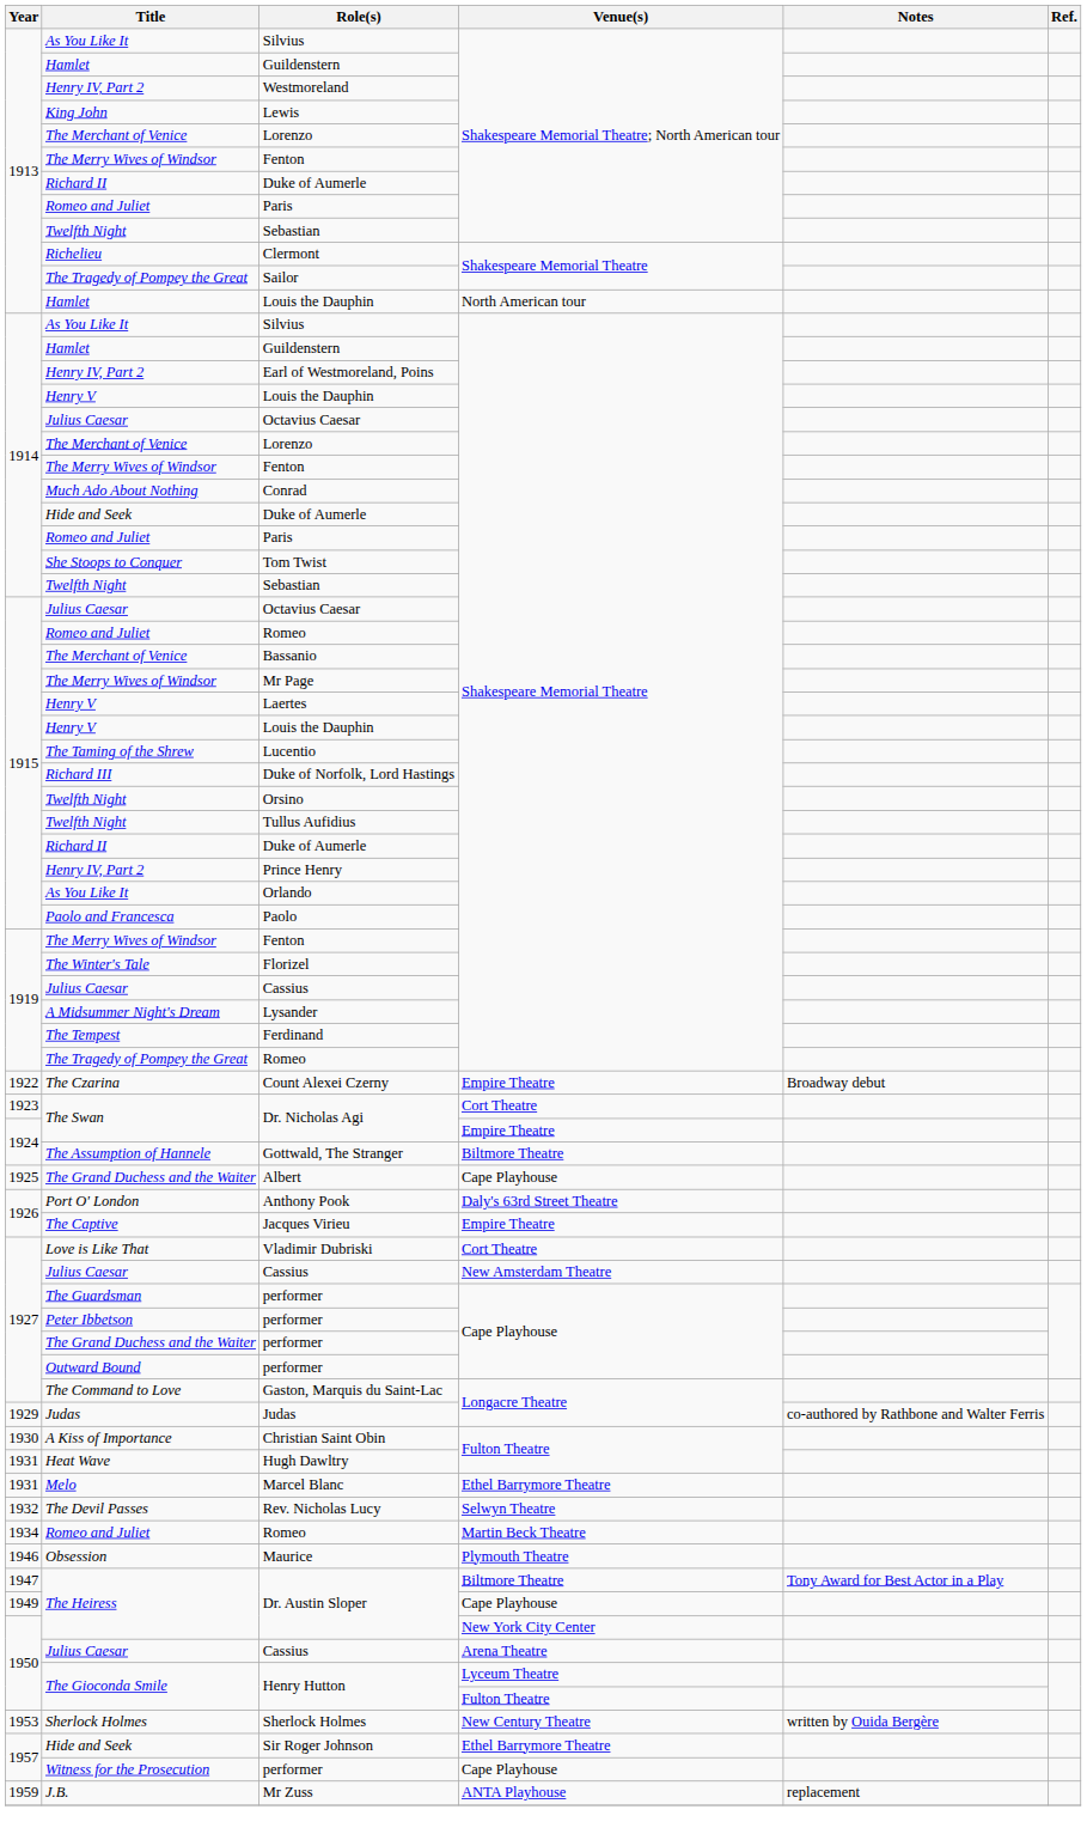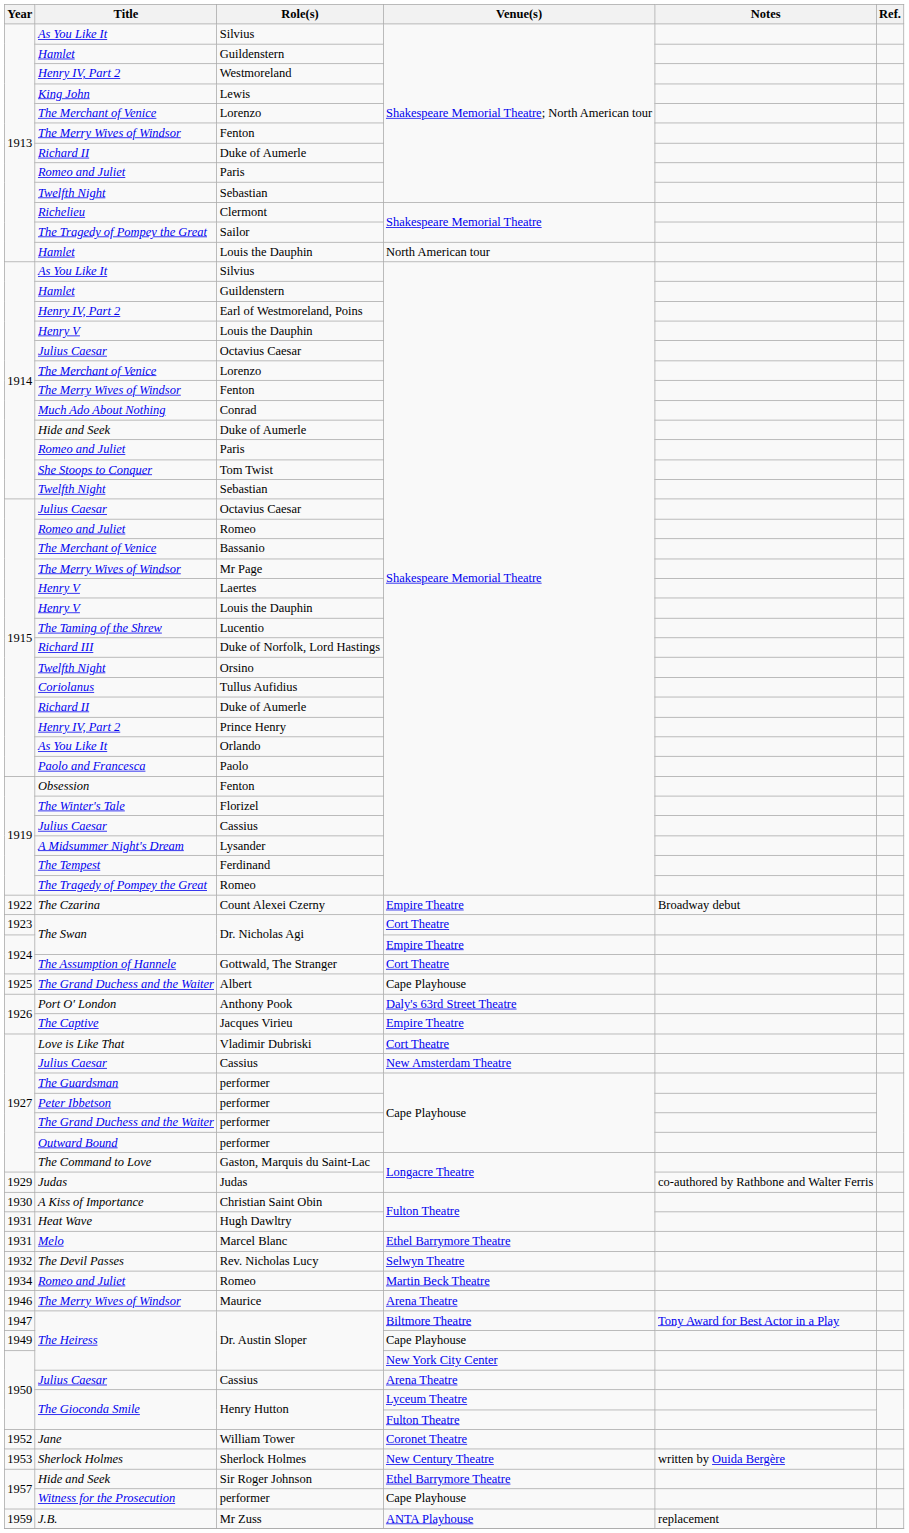 <table class=wikitable>
 <tr>
 <th>Year</th>
 <th>Title</th>
 <th>Role(s)</th>
 <th>Venue(s)</th>
 <th>Notes</th>
 <th>Ref.</th>
 </tr>
 <tr>
 <td rowspan=12>1913</td>
 <td><em><a href='#'>As You Like It</a></em></td>
 <td>Silvius</td>
 <td rowspan=9><a href='#'>Shakespeare Memorial Theatre</a>; North American tour</td>
 <td></td>
 <td></td>
 </tr>
 <tr>
 <td><em><a href='#'>Hamlet</a></em></td>
 <td>Guildenstern</td>
 <td></td>
 <td></td>
 </tr>
 <tr>
 <td><em><a href='#'>Henry IV, Part 2</a></em></td>
 <td>Westmoreland</td>
 <td></td>
 <td></td>
 </tr>
 <tr>
 <td><em><a href='#'>King John</a></em></td>
 <td>Lewis</td>
 <td></td>
 <td></td>
 </tr>
 <tr>
 <td><em><a href='#'>The Merchant of Venice</a></em></td>
 <td>Lorenzo</td>
 <td></td>
 <td></td>
 </tr>
 <tr>
 <td><em><a href='#'>The Merry Wives of Windsor</a></em></td>
 <td>Fenton</td>
 <td></td>
 <td></td>
 </tr>
 <tr>
 <td><em><a href='#'>Richard II</a></em></td>
 <td>Duke of Aumerle</td>
 <td></td>
 <td></td>
 </tr>
 <tr>
 <td><em><a href='#'>Romeo and Juliet</a></em></td>
 <td>Paris</td>
 <td></td>
 <td></td>
 </tr>
 <tr>
 <td><em><a href='#'>Twelfth Night</a></em></td>
 <td>Sebastian</td>
 <td></td>
 <td></td>
 </tr>
 <tr>
 <td><em><a href='#'>Richelieu</a></em></td>
 <td>Clermont</td>
 <td rowspan=2><a href='#'>Shakespeare Memorial Theatre</a></td>
 <td></td>
 <td></td>
 </tr>
 <tr>
 <td><em><a href='#'>The Tragedy of Pompey the Great</a></em></td>
 <td>Sailor</td>
 <td></td>
 <td></td>
 </tr>
 <tr>
 <td><em><a href='#'>Hamlet</a></em></td>
 <td>Louis the Dauphin</td>
 <td>North American tour</td>
 <td></td>
 <td></td>
 </tr>
 <tr>
 <td rowspan=12>1914</td>
 <td><em><a href='#'>As You Like It</a></em></td>
 <td>Silvius</td>
 <td rowspan=32><a href='#'>Shakespeare Memorial Theatre</a></td>
 <td></td>
 <td></td>
 </tr>
 <tr>
 <td><em><a href='#'>Hamlet</a></em></td>
 <td>Guildenstern</td>
 <td></td>
 <td></td>
 </tr>
 <tr>
 <td><em><a href='#'>Henry IV, Part 2</a></em></td>
 <td>Earl of Westmoreland, Poins</td>
 <td></td>
 <td></td>
 </tr>
 <tr>
 <td><em><a href='#'>Henry V</a></em></td>
 <td>Louis the Dauphin</td>
 <td></td>
 <td></td>
 </tr>
 <tr>
 <td><em><a href='#'>Julius Caesar</a></em></td>
 <td>Octavius Caesar</td>
 <td></td>
 <td></td>
 </tr>
 <tr>
 <td><em><a href='#'>The Merchant of Venice</a></em></td>
 <td>Lorenzo</td>
 <td></td>
 <td></td>
 </tr>
 <tr>
 <td><em><a href='#'>The Merry Wives of Windsor</a></em></td>
 <td>Fenton</td>
 <td></td>
 <td></td>
 </tr>
 <tr>
 <td><em><a href='#'>Much Ado About Nothing</a></em></td>
 <td>Conrad</td>
 <td></td>
 <td></td>
 </tr>
 <tr>
 <td><em>Hide and Seek</em></td>
 <td>Duke of Aumerle</td>
 <td></td>
 <td></td>
 </tr>
 <tr>
 <td><em><a href='#'>Romeo and Juliet</a></em></td>
 <td>Paris</td>
 <td></td>
 <td></td>
 </tr>
 <tr>
 <td><em><a href='#'>She Stoops to Conquer</a></em></td>
 <td>Tom Twist</td>
 <td></td>
 <td></td>
 </tr>
 <tr>
 <td><em><a href='#'>Twelfth Night</a></em></td>
 <td>Sebastian</td>
 <td></td>
 <td></td>
 </tr>
 <tr>
 <td rowspan=14>1915</td>
 <td><em><a href='#'>Julius Caesar</a></em></td>
 <td>Octavius Caesar</td>
 <td></td>
 <td></td>
 </tr>
 <tr>
 <td><em><a href='#'>Romeo and Juliet</a></em></td>
 <td>Romeo</td>
 <td></td>
 <td></td>
 </tr>
 <tr>
 <td><em><a href='#'>The Merchant of Venice</a></em></td>
 <td>Bassanio</td>
 <td></td>
 <td></td>
 </tr>
 <tr>
 <td><em><a href='#'>The Merry Wives of Windsor</a></em></td>
 <td>Mr Page</td>
 <td></td>
 <td></td>
 </tr>
 <tr>
 <td><em><a href='#'>Henry V</a></em></td>
 <td>Laertes</td>
 <td></td>
 <td></td>
 </tr>
 <tr>
 <td><em><a href='#'>Henry V</a></em></td>
 <td>Louis the Dauphin</td>
 <td></td>
 <td></td>
 </tr>
 <tr>
 <td><em><a href='#'>The Taming of the Shrew</a></em></td>
 <td>Lucentio</td>
 <td></td>
 <td></td>
 </tr>
 <tr>
 <td><em><a href='#'>Richard III</a></em></td>
 <td>Duke of Norfolk, Lord Hastings</td>
 <td></td>
 <td></td>
 </tr>
 <tr>
 <td><em><a href='#'>Twelfth Night</a></em></td>
 <td>Orsino</td>
 <td></td>
 <td></td>
 </tr>
 <tr>
-<td><em><a href='#'>Twelfth Night</a></em></td>
+<td><em><a href='#'>Coriolanus</a></em></td>
 <td>Tullus Aufidius</td>
 <td></td>
 <td></td>
 </tr>
 <tr>
 <td><em><a href='#'>Richard II</a></em></td>
 <td>Duke of Aumerle</td>
 <td></td>
 <td></td>
 </tr>
 <tr>
 <td><em><a href='#'>Henry IV, Part 2</a></em></td>
 <td>Prince Henry</td>
 <td></td>
 <td></td>
 </tr>
 <tr>
 <td><em><a href='#'>As You Like It</a></em></td>
 <td>Orlando</td>
 <td></td>
 <td></td>
 </tr>
 <tr>
 <td><em><a href='#'>Paolo and Francesca</a></em></td>
 <td>Paolo</td>
 <td></td>
 <td></td>
 </tr>
 <tr>
 <td rowspan=6>1919</td>
-<td><em><a href='#'>The Merry Wives of Windsor</a></em></td>
+<td><em>Obsession</em></td>
 <td>Fenton</td>
 <td></td>
 <td></td>
 </tr>
 <tr>
 <td><em><a href='#'>The Winter's Tale</a></em></td>
 <td>Florizel</td>
 <td></td>
 <td></td>
 </tr>
 <tr>
 <td><em><a href='#'>Julius Caesar</a></em></td>
 <td>Cassius</td>
 <td></td>
 <td></td>
 </tr>
 <tr>
 <td><em><a href='#'>A Midsummer Night's Dream</a></em></td>
 <td>Lysander</td>
 <td></td>
 <td></td>
 </tr>
 <tr>
 <td><em><a href='#'>The Tempest</a></em></td>
 <td>Ferdinand</td>
 <td></td>
 <td></td>
 </tr>
 <tr>
 <td><em><a href='#'>The Tragedy of Pompey the Great</a></em></td>
 <td>Romeo</td>
 <td></td>
 <td></td>
 </tr>
 <tr>
 <td>1922</td>
 <td><em>The Czarina</em></td>
 <td>Count Alexei Czerny</td>
 <td><a href='#'>Empire Theatre</a></td>
 <td>Broadway debut</td>
 <td></td>
 </tr>
 <tr>
 <td>1923</td>
 <td rowspan=2><em>The Swan</em></td>
 <td rowspan=2>Dr. Nicholas Agi</td>
 <td><a href='#'>Cort Theatre</a></td>
 <td></td>
 <td></td>
 </tr>
 <tr>
 <td rowspan=2>1924</td>
 <td><a href='#'>Empire Theatre</a></td>
 <td></td>
 <td></td>
 </tr>
 <tr>
 <td><em><a href='#'>The Assumption of Hannele</a></em></td>
 <td>Gottwald, The Stranger</td>
-<td><a href='#'>Biltmore Theatre</a></td>
+<td><a href='#'>Cort Theatre</a></td>
 <td></td>
 <td></td>
 </tr>
 <tr>
 <td>1925</td>
 <td><em><a href='#'>The Grand Duchess and the Waiter</a></em></td>
 <td>Albert</td>
 <td>Cape Playhouse</td>
 <td></td>
 <td></td>
 </tr>
 <tr>
 <td rowspan=2>1926</td>
 <td><em>Port O' London</em></td>
 <td>Anthony Pook</td>
 <td><a href='#'>Daly's 63rd Street Theatre</a></td>
 <td></td>
 <td></td>
 </tr>
 <tr>
 <td><em><a href='#'>The Captive</a></em></td>
 <td>Jacques Virieu</td>
 <td><a href='#'>Empire Theatre</a></td>
 <td></td>
 <td></td>
 </tr>
 <tr>
 <td rowspan=7>1927</td>
 <td><em>Love is Like That</em></td>
 <td>Vladimir Dubriski</td>
 <td><a href='#'>Cort Theatre</a></td>
 <td></td>
 <td></td>
 </tr>
 <tr>
 <td><em><a href='#'>Julius Caesar</a></em></td>
 <td>Cassius</td>
 <td><a href='#'>New Amsterdam Theatre</a></td>
 <td></td>
 <td></td>
 </tr>
 <tr>
 <td><em><a href='#'>The Guardsman</a></em></td>
 <td>performer</td>
 <td rowspan=4>Cape Playhouse</td>
 <td></td>
 <td rowspan=4></td>
 </tr>
 <tr>
 <td><em><a href='#'>Peter Ibbetson</a></em></td>
 <td>performer</td>
 <td></td>
 </tr>
 <tr>
 <td><em><a href='#'>The Grand Duchess and the Waiter</a></em></td>
 <td>performer</td>
 <td></td>
 </tr>
 <tr>
 <td><em><a href='#'>Outward Bound</a></em></td>
 <td>performer</td>
 <td></td>
 </tr>
 <tr>
 <td><em>The Command to Love</em></td>
 <td>Gaston, Marquis du Saint-Lac</td>
 <td rowspan=2><a href='#'>Longacre Theatre</a></td>
 <td></td>
 <td></td>
 </tr>
 <tr>
 <td>1929</td>
 <td><em>Judas</em></td>
 <td>Judas</td>
 <td>co-authored by Rathbone and Walter Ferris</td>
 <td></td>
 </tr>
 <tr>
 <td>1930</td>
 <td><em>A Kiss of Importance</em></td>
 <td>Christian Saint Obin</td>
 <td rowspan=2><a href='#'>Fulton Theatre</a></td>
 <td></td>
 <td></td>
 </tr>
 <tr>
 <td>1931</td>
 <td><em>Heat Wave</em></td>
 <td>Hugh Dawltry</td>
 <td></td>
 <td></td>
 </tr>
 <tr>
 <td>1931</td>
 <td><em><a href='#'>Melo</a></em></td>
 <td>Marcel Blanc</td>
 <td><a href='#'>Ethel Barrymore Theatre</a></td>
 <td></td>
 <td></td>
 </tr>
 <tr>
 <td>1932</td>
 <td><em>The Devil Passes</em></td>
 <td>Rev. Nicholas Lucy</td>
 <td><a href='#'>Selwyn Theatre</a></td>
 <td></td>
 <td></td>
 </tr>
 <tr>
 <td>1934</td>
 <td><em><a href='#'>Romeo and Juliet</a></em></td>
 <td>Romeo</td>
 <td><a href='#'>Martin Beck Theatre</a></td>
 <td></td>
 <td></td>
 </tr>
 <tr>
 <td>1946</td>
-<td><em>Obsession</em></td>
+<td><em><a href='#'>The Merry Wives of Windsor</a></em></td>
 <td>Maurice</td>
-<td><a href='#'>Plymouth Theatre</a></td>
+<td><a href='#'>Arena Theatre</a></td>
 <td></td>
 <td></td>
 </tr>
 <tr>
 <td>1947</td>
 <td rowspan=3><em><a href='#'>The Heiress</a></em></td>
 <td rowspan=3>Dr. Austin Sloper</td>
 <td><a href='#'>Biltmore Theatre</a></td>
 <td><a href='#'>Tony Award for Best Actor in a Play</a></td>
 <td></td>
 </tr>
 <tr>
 <td>1949</td>
 <td>Cape Playhouse</td>
 <td></td>
 <td></td>
 </tr>
 <tr>
 <td rowspan=4>1950</td>
 <td><a href='#'>New York City Center</a></td>
 <td></td>
 <td></td>
 </tr>
 <tr>
 <td><em><a href='#'>Julius Caesar</a></em></td>
 <td>Cassius</td>
 <td><a href='#'>Arena Theatre</a></td>
 <td></td>
 <td></td>
 </tr>
 <tr>
 <td rowspan=2><em><a href='#'>The Gioconda Smile</a></em></td>
 <td rowspan=2>Henry Hutton</td>
 <td><a href='#'>Lyceum Theatre</a></td>
 <td></td>
 <td rowspan=2></td>
 </tr>
 <tr>
 <td><a href='#'>Fulton Theatre</a></td>
 <td></td>
 </tr>
 <tr>
+<td>1952</td>
+<td><em>Jane</em></td>
+<td>William Tower</td>
+<td><a href='#'>Coronet Theatre</a></td>
+<td></td>
+<td></td>
+</tr>
+<tr>
 <td>1953</td>
 <td><em>Sherlock Holmes</em></td>
 <td>Sherlock Holmes</td>
 <td><a href='#'>New Century Theatre</a></td>
 <td>written by <a href='#'>Ouida Bergère</a></td>
 <td></td>
 </tr>
 <tr>
 <td rowspan=2>1957</td>
 <td><em>Hide and Seek</em></td>
 <td>Sir Roger Johnson</td>
 <td><a href='#'>Ethel Barrymore Theatre</a></td>
 <td></td>
 <td></td>
 </tr>
 <tr>
 <td><em><a href='#'>Witness for the Prosecution</a></em></td>
 <td>performer</td>
 <td>Cape Playhouse</td>
 <td></td>
 <td></td>
 </tr>
 <tr>
 <td>1959</td>
 <td><em>J.B.</em></td>
 <td>Mr Zuss</td>
 <td><a href='#'>ANTA Playhouse</a></td>
 <td>replacement</td>
 <td></td>
 </tr>
 <tr>
 </tr>
 </table>
